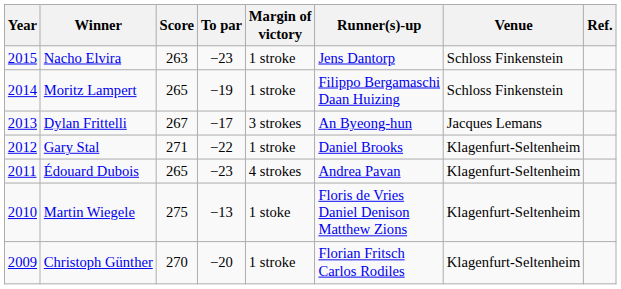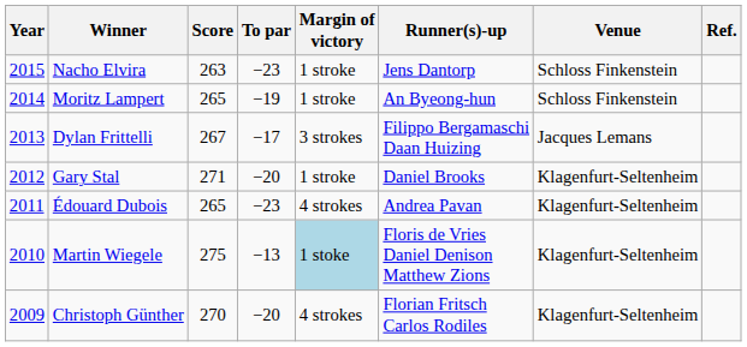 <table class=wikitable style="font-size:95%">
 <tr>
 <th>Year</th>
 <th>Winner</th>
 <th>Score</th>
 <th>To par</th>
 <th>Margin of<br>victory</th>
 <th>Runner(s)-up</th>
 <th>Venue</th>
 <th>Ref.</th>
 </tr>
 <tr>
 <td><a href='#'>2015</a></td>
 <td> <a href='#'>Nacho Elvira</a></td>
 <td align=center>263</td>
 <td align=center>−23</td>
 <td>1 stroke</td>
 <td> <a href='#'>Jens Dantorp</a></td>
 <td>Schloss Finkenstein</td>
 <td></td>
 </tr>
 <tr>
 <td><a href='#'>2014</a></td>
 <td> <a href='#'>Moritz Lampert</a></td>
 <td align=center>265</td>
 <td align=center>−19</td>
 <td>1 stroke</td>
-<td> <a href='#'>Filippo Bergamaschi</a><br> <a href='#'>Daan Huizing</a></td>
+<td> <a href='#'>An Byeong-hun</a></td>
 <td>Schloss Finkenstein</td>
 <td></td>
 </tr>
 <tr>
 <td><a href='#'>2013</a></td>
 <td> <a href='#'>Dylan Frittelli</a></td>
 <td align=center>267</td>
 <td align=center>−17</td>
 <td>3 strokes</td>
-<td> <a href='#'>An Byeong-hun</a></td>
+<td> <a href='#'>Filippo Bergamaschi</a><br> <a href='#'>Daan Huizing</a></td>
 <td>Jacques Lemans</td>
 <td></td>
 </tr>
 <tr>
 <td><a href='#'>2012</a></td>
 <td> <a href='#'>Gary Stal</a></td>
 <td align=center>271</td>
-<td align=center>−22</td>
+<td align=center>−20</td>
 <td>1 stroke</td>
 <td> <a href='#'>Daniel Brooks</a></td>
 <td>Klagenfurt-Seltenheim</td>
 <td></td>
 </tr>
 <tr>
 <td><a href='#'>2011</a></td>
 <td> <a href='#'>Édouard Dubois</a></td>
 <td align=center>265</td>
 <td align=center>−23</td>
 <td>4 strokes</td>
 <td> <a href='#'>Andrea Pavan</a></td>
 <td>Klagenfurt-Seltenheim</td>
 <td></td>
 </tr>
 <tr>
 <td><a href='#'>2010</a></td>
 <td> <a href='#'>Martin Wiegele</a></td>
 <td align=center>275</td>
 <td align=center>−13</td>
-<td>1 stoke</td>
+<td style="background: lightblue;">1 stoke</td>
 <td> <a href='#'>Floris de Vries</a><br> <a href='#'>Daniel Denison</a><br> <a href='#'>Matthew Zions</a></td>
 <td>Klagenfurt-Seltenheim</td>
 <td></td>
 </tr>
 <tr>
 <td><a href='#'>2009</a></td>
 <td> <a href='#'>Christoph Günther</a></td>
 <td align=center>270</td>
 <td align=center>−20</td>
-<td>1 stroke</td>
+<td>4 strokes</td>
 <td> <a href='#'>Florian Fritsch</a><br> <a href='#'>Carlos Rodiles</a></td>
 <td>Klagenfurt-Seltenheim</td>
 <td></td>
 </tr>
 </table>
